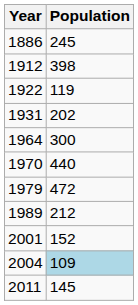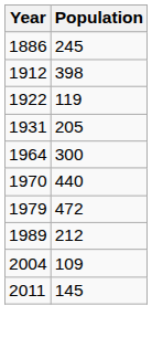 <table class="wikitable">
 <tr>
 <th>Year</th>
 <th>Population</th>
 </tr>
 <tr>
 <td>1886</td>
 <td>245</td>
 </tr>
 <tr>
 <td>1912</td>
 <td>398</td>
 </tr>
 <tr>
 <td>1922</td>
 <td>119</td>
 </tr>
 <tr>
 <td>1931</td>
-<td>202</td>
+<td>205</td>
 </tr>
 <tr>
 <td>1964</td>
 <td>300</td>
 </tr>
 <tr>
 <td>1970</td>
 <td>440</td>
 </tr>
 <tr>
 <td>1979</td>
 <td>472</td>
 </tr>
 <tr>
 <td>1989</td>
 <td>212</td>
 </tr>
 <tr>
-<td>2001</td>
-<td>152</td>
-</tr>
-<tr>
 <td>2004</td>
-<td style="background: lightblue;">109</td>
+<td>109</td>
 </tr>
 <tr>
 <td>2011</td>
 <td>145</td>
 </tr>
 </table>
